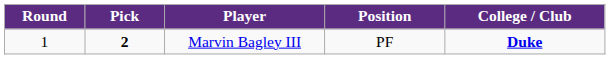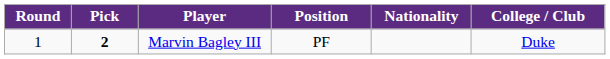 <table class="wikitable sortable sortable">
 <tr>
 <th style="background:#5b2b82; color:white" width="10%">Round</th>
 <th style="background:#5b2b82; color:white"  width="10%">Pick</th>
 <th style="background:#5b2b82; color:white"  width="20%">Player</th>
 <th style="background:#5b2b82; color:white" width="15%">Position</th>
+<th style="background:#5b2b82; color:white" width="15%">Nationality</th>
 <th style="background:#5b2b82; color:white" width="20%">College / Club</th>
 </tr>
 <tr style="text-align: center">
 <td>1</td>
 <td><strong>2</strong></td>
 <td><a href='#'>Marvin Bagley III</a></td>
 <td>PF</td>
-<td><strong><a href='#'>Duke</a></strong></td>
+<td></td>
+<td><a href='#'>Duke</a></td>
 </tr>
 </table>
